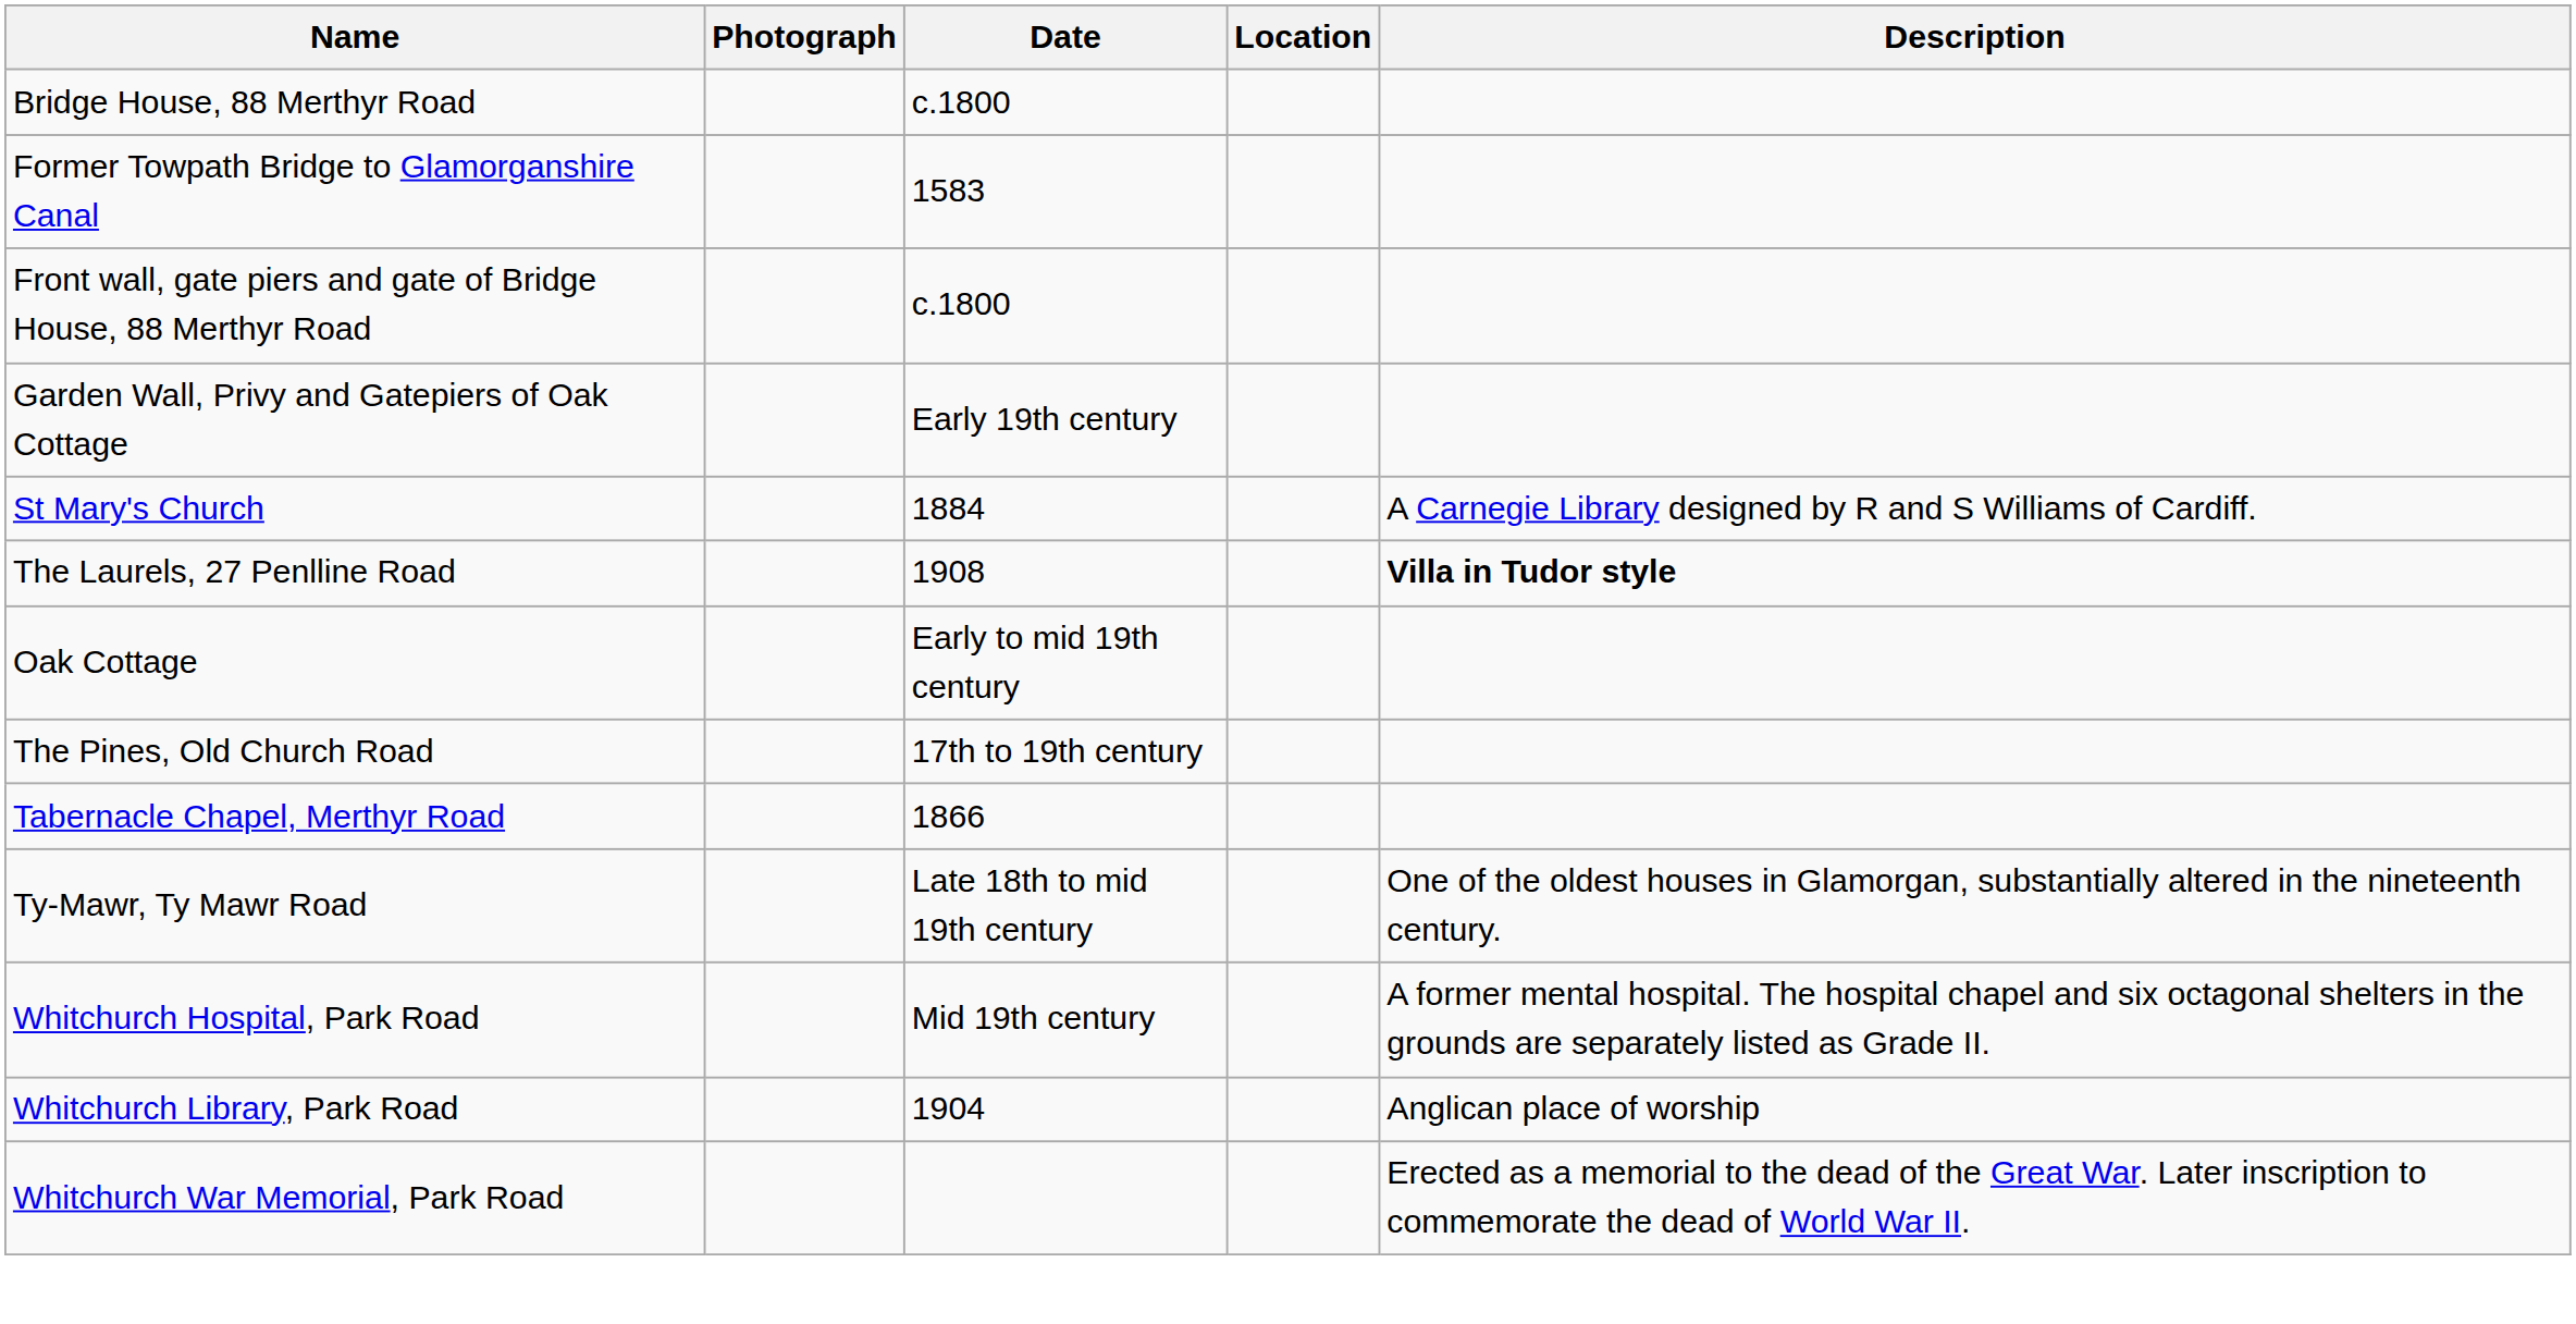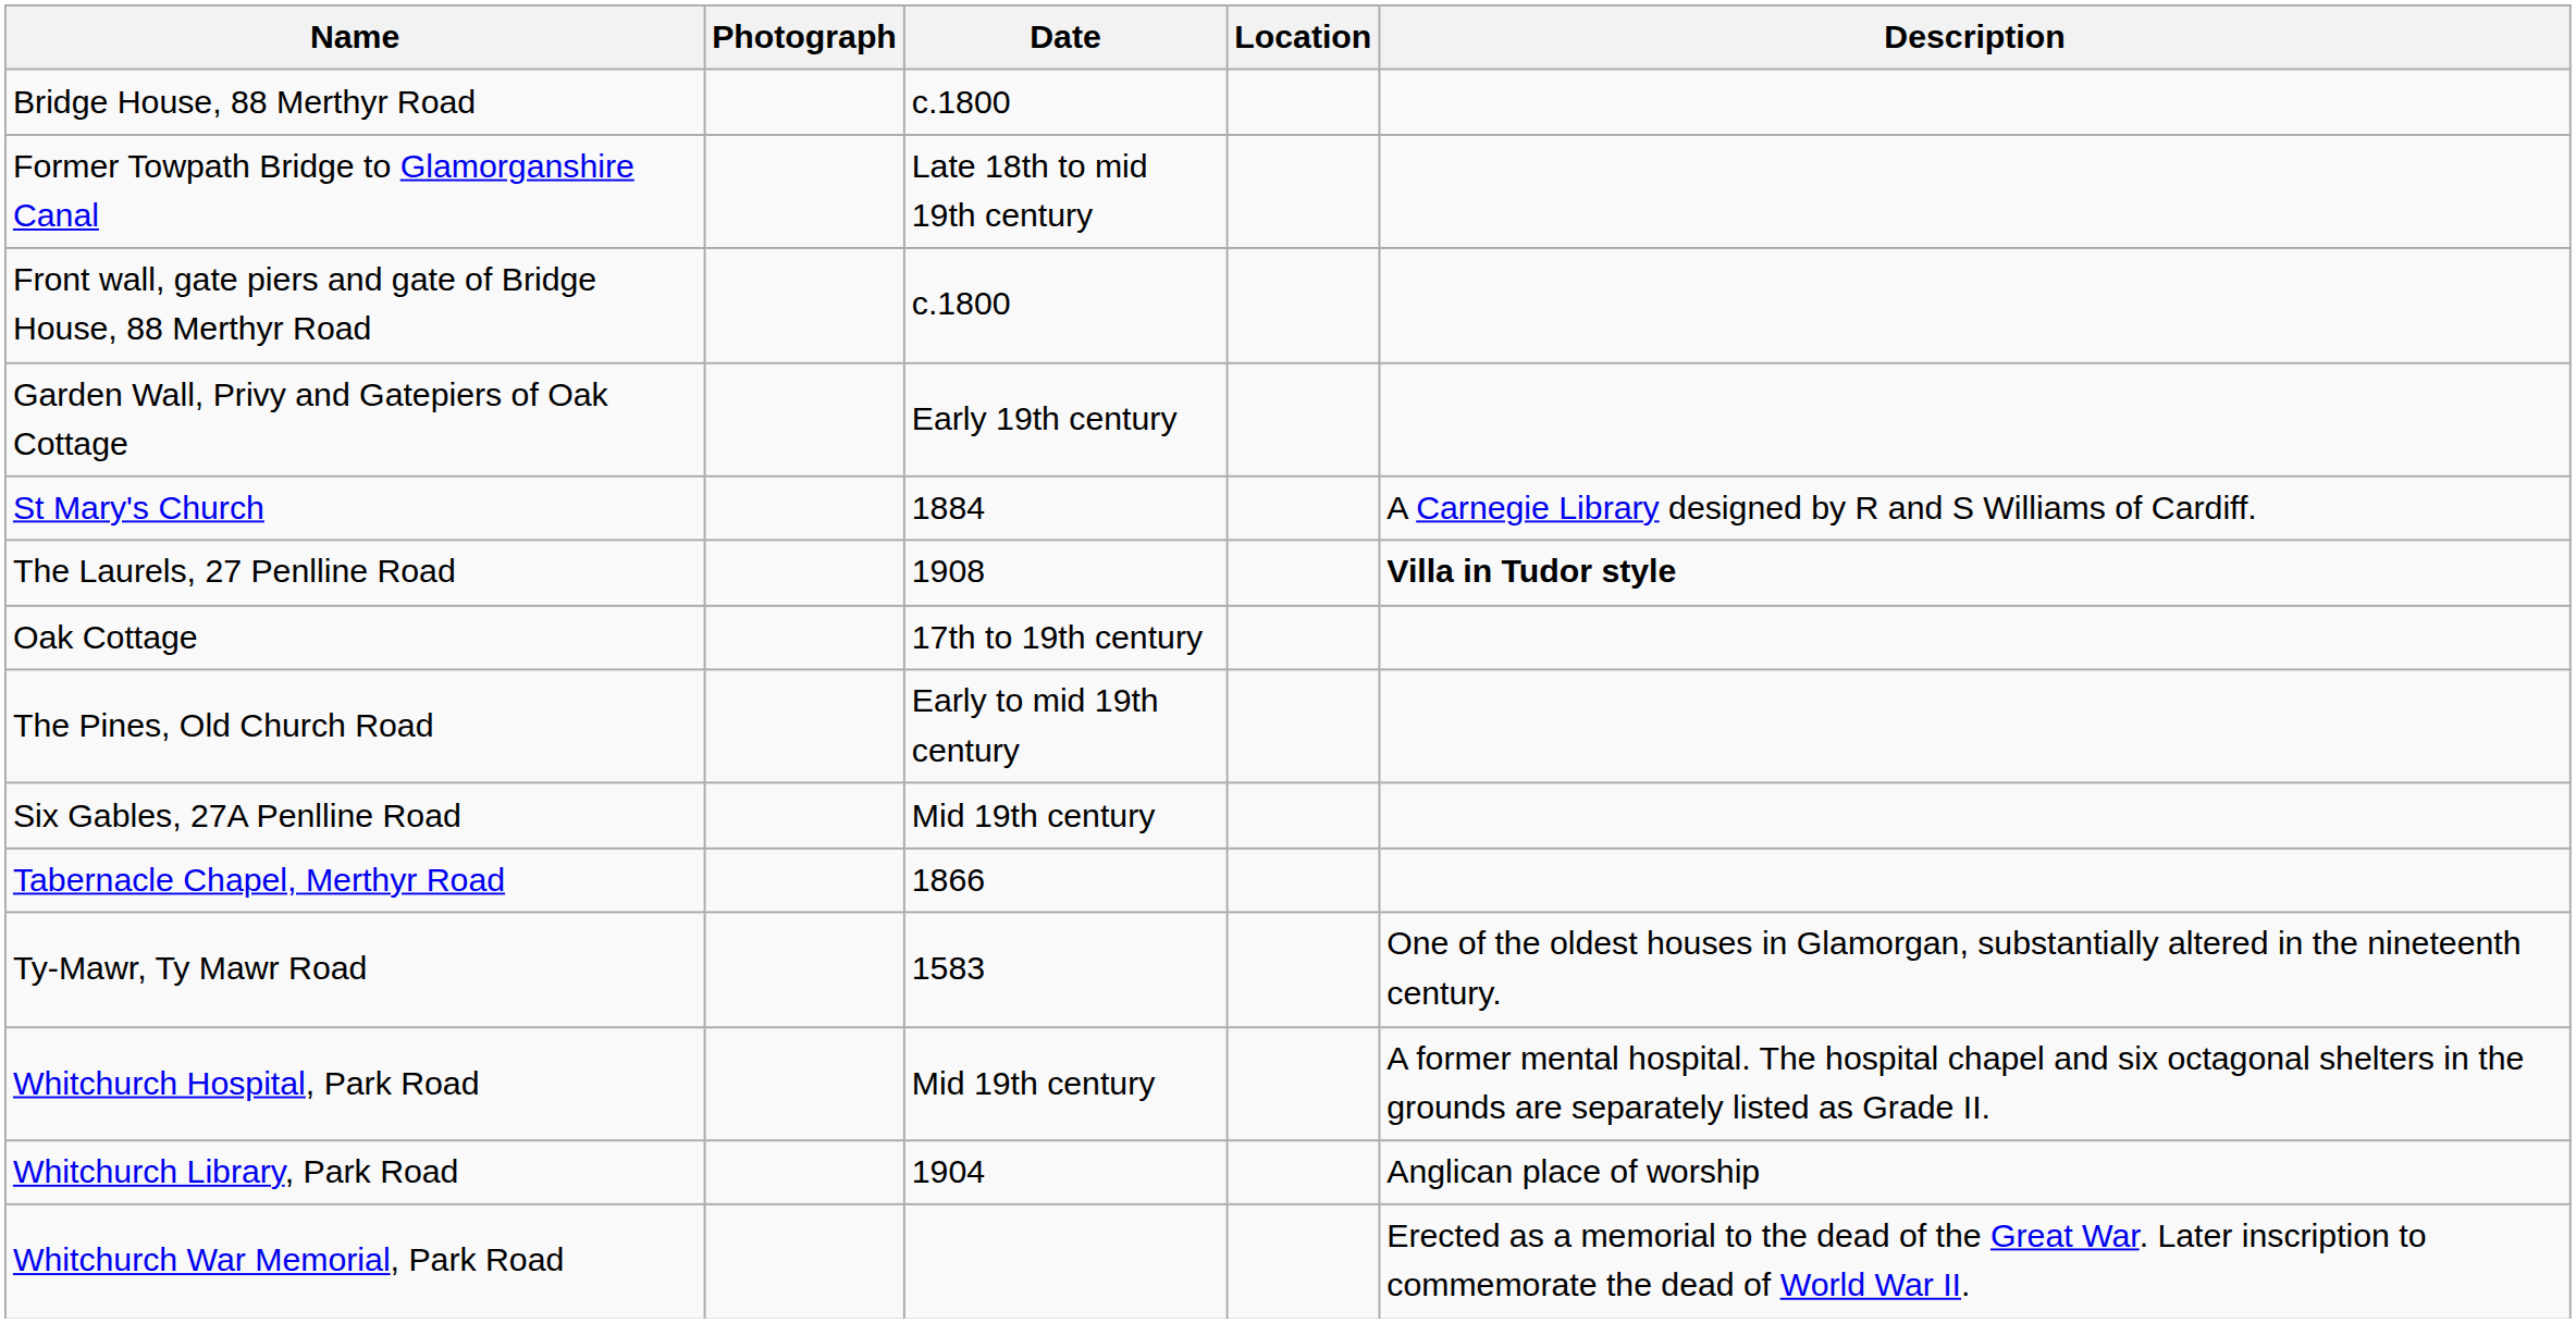 <table class="wikitable sortable" style="border:0px;text-align:left;line-height:150%;">
 <tr>
 <th>Name</th>
 <th class="unsortable">Photograph</th>
 <th class="unsortable">Date</th>
 <th class="unsortable">Location</th>
 <th class="unsortable">Description</th>
 </tr>
 <tr>
 <td>Bridge House, 88 Merthyr Road</td>
 <td></td>
 <td>c.1800</td>
 <td></td>
 <td></td>
 </tr>
 <tr>
 <td>Former Towpath Bridge to <a href='#'>Glamorganshire Canal</a></td>
 <td></td>
-<td>1583</td>
+<td>Late 18th to mid 19th century</td>
 <td><small></small></td>
 <td></td>
 </tr>
 <tr>
 <td>Front wall, gate piers and gate of Bridge House, 88 Merthyr Road</td>
 <td></td>
 <td>c.1800</td>
 <td></td>
 <td></td>
 </tr>
 <tr>
 <td>Garden Wall, Privy and Gatepiers of Oak Cottage</td>
 <td></td>
 <td>Early 19th century</td>
 <td></td>
 <td></td>
 </tr>
 <tr>
 <td><a href='#'>St Mary's Church</a></td>
 <td></td>
 <td>1884</td>
 <td><small></small></td>
 <td>A <a href='#'>Carnegie Library</a> designed by R and S Williams of Cardiff.</td>
 </tr>
 <tr>
 <td>The Laurels, 27 Penlline Road</td>
 <td></td>
 <td>1908</td>
 <td></td>
 <td><strong>Villa in Tudor style</strong></td>
 </tr>
 <tr>
 <td>Oak Cottage</td>
 <td></td>
-<td>Early to mid 19th century</td>
+<td>17th to 19th century</td>
 <td></td>
 <td></td>
 </tr>
 <tr>
 <td>The Pines, Old Church Road</td>
 <td></td>
-<td>17th to 19th century</td>
+<td>Early to mid 19th century</td>
+<td></td>
+<td></td>
+</tr>
+<tr>
+<td>Six Gables, 27A Penlline Road</td>
+<td></td>
+<td>Mid 19th century</td>
 <td></td>
 <td></td>
 </tr>
 <tr>
 <td><a href='#'>Tabernacle Chapel, Merthyr Road</a></td>
 <td></td>
 <td>1866</td>
 <td></td>
 <td></td>
 </tr>
 <tr>
 <td>Ty-Mawr, Ty Mawr Road</td>
 <td></td>
-<td>Late 18th to mid 19th century</td>
+<td>1583</td>
 <td><small></small></td>
 <td>One of the oldest houses in Glamorgan, substantially altered in the nineteenth century.</td>
 </tr>
 <tr>
 <td><a href='#'>Whitchurch Hospital</a>, Park Road</td>
 <td></td>
 <td>Mid 19th century</td>
 <td><small></small></td>
 <td>A former mental hospital. The hospital chapel and six octagonal shelters in the grounds are separately listed as Grade II.</td>
 </tr>
 <tr>
 <td><a href='#'>Whitchurch Library</a>, Park Road</td>
 <td></td>
 <td>1904</td>
 <td><small></small></td>
 <td>Anglican place of worship</td>
 </tr>
 <tr>
 <td><a href='#'>Whitchurch War Memorial</a>, Park Road</td>
 <td></td>
 <td></td>
 <td><small></small></td>
 <td>Erected as a memorial to the dead of the <a href='#'>Great War</a>. Later inscription to commemorate the dead of <a href='#'>World War II</a>.</td>
 </tr>
 <tr>
 </tr>
 </table>
